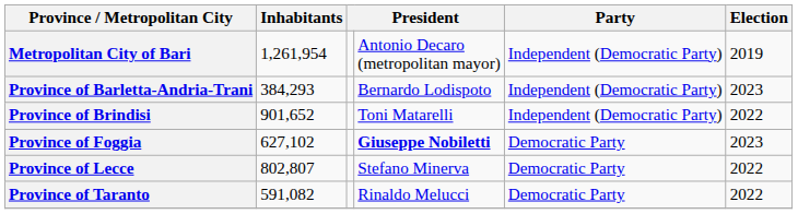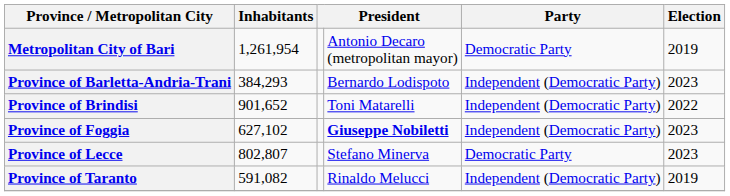 <table class="wikitable" border="1">
 <tr>
 <th scope="col">Province / Metropolitan City</th>
 <th colspan=1>Inhabitants</th>
 <th colspan=2>President</th>
 <th colspan=1>Party</th>
 <th colspan=1>Election</th>
 </tr>
 <tr>
 <th scope="row" style="text-align: left;"><a href='#'>Metropolitan City of Bari</a></th>
 <td>1,261,954</td>
 <td></td>
 <td><a href='#'>Antonio Decaro</a><br>(metropolitan mayor)</td>
-<td><a href='#'>Independent</a> (<a href='#'>Democratic Party</a>)</td>
+<td><a href='#'>Democratic Party</a></td>
 <td>2019</td>
 </tr>
 <tr>
 <th scope="row" style="text-align: left;"><a href='#'>Province of Barletta-Andria-Trani</a></th>
 <td>384,293</td>
 <td></td>
 <td><a href='#'>Bernardo Lodispoto</a></td>
 <td><a href='#'>Independent</a> (<a href='#'>Democratic Party</a>)</td>
 <td>2023</td>
 </tr>
 <tr>
 <th scope="row" style="text-align: left;"><a href='#'>Province of Brindisi</a></th>
 <td>901,652</td>
 <td></td>
 <td><a href='#'>Toni Matarelli</a></td>
 <td><a href='#'>Independent</a> (<a href='#'>Democratic Party</a>)</td>
 <td>2022</td>
 </tr>
 <tr>
 <th scope="row" style="text-align: left;"><a href='#'>Province of Foggia</a></th>
 <td>627,102</td>
 <td></td>
 <td><strong><a href='#'>Giuseppe Nobiletti</a></strong></td>
-<td><a href='#'>Democratic Party</a></td>
+<td><a href='#'>Independent</a> (<a href='#'>Democratic Party</a>)</td>
 <td>2023</td>
 </tr>
 <tr>
 <th scope="row" style="text-align: left;"><a href='#'>Province of Lecce</a></th>
 <td>802,807</td>
 <td></td>
 <td><a href='#'>Stefano Minerva</a></td>
 <td><a href='#'>Democratic Party</a></td>
-<td>2022</td>
+<td>2023</td>
 </tr>
 <tr>
 <th scope="row" style="text-align: left;"><a href='#'>Province of Taranto</a></th>
 <td>591,082</td>
 <td></td>
 <td><a href='#'>Rinaldo Melucci</a></td>
-<td><a href='#'>Democratic Party</a></td>
-<td>2022</td>
+<td><a href='#'>Independent</a> (<a href='#'>Democratic Party</a>)</td>
+<td>2019</td>
 </tr>
 <tr>
 </tr>
 </table>
